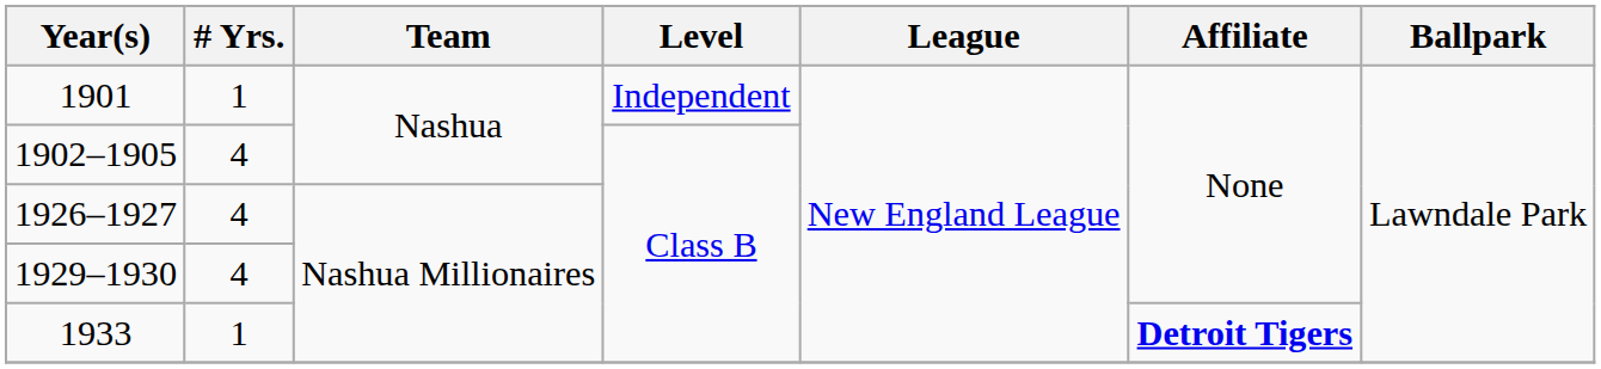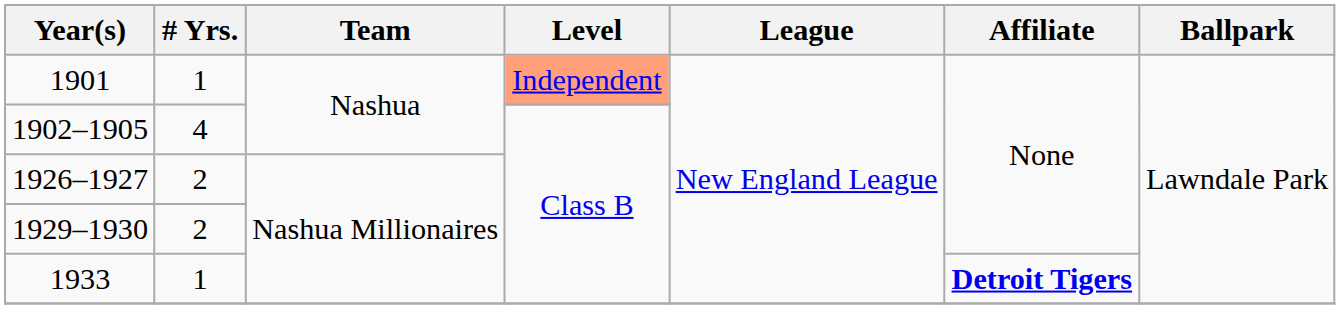 <table class="wikitable" style="text-align:center; font-size: 95%;">
 <tr>
 <th>Year(s)</th>
 <th># Yrs.</th>
 <th>Team</th>
 <th>Level</th>
 <th>League</th>
 <th>Affiliate</th>
 <th>Ballpark</th>
 </tr>
 <tr>
 <td>1901</td>
 <td>1</td>
 <td rowspan=2>Nashua</td>
-<td><a href='#'>Independent</a></td>
+<td style="background: lightsalmon;"><a href='#'>Independent</a></td>
 <td rowspan=5><a href='#'>New England League</a></td>
 <td rowspan=4>None</td>
 <td rowspan=5>Lawndale Park</td>
 </tr>
 <tr>
 <td>1902–1905</td>
 <td>4</td>
 <td rowspan=4><a href='#'>Class B</a></td>
 </tr>
 <tr>
 <td>1926–1927</td>
-<td>4</td>
+<td>2</td>
 <td rowspan=3>Nashua Millionaires</td>
 </tr>
 <tr>
 <td>1929–1930</td>
-<td>4</td>
+<td>2</td>
 </tr>
 <tr>
 <td>1933</td>
 <td>1</td>
 <td><strong><a href='#'>Detroit Tigers</a></strong></td>
 </tr>
 <tr>
 </tr>
 </table>
